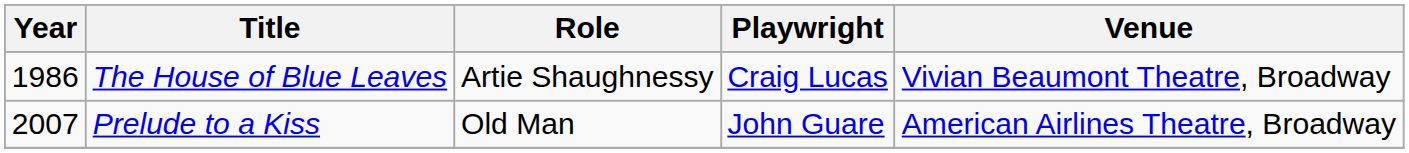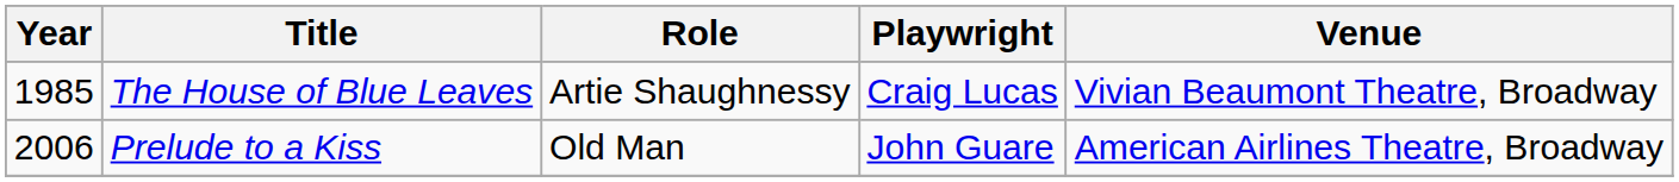 <table class="wikitable unsortable">
 <tr>
 <th>Year</th>
 <th>Title</th>
 <th>Role</th>
 <th>Playwright</th>
 <th class="unsortable">Venue</th>
 </tr>
 <tr>
-<td>1986</td>
+<td>1985</td>
 <td><em><a href='#'>The House of Blue Leaves</a></em></td>
 <td>Artie Shaughnessy</td>
 <td><a href='#'>Craig Lucas</a></td>
 <td><a href='#'>Vivian Beaumont Theatre</a>, Broadway</td>
 </tr>
 <tr>
-<td>2007</td>
+<td>2006</td>
 <td><em><a href='#'>Prelude to a Kiss</a></em></td>
 <td>Old Man</td>
 <td><a href='#'>John Guare</a></td>
 <td><a href='#'>American Airlines Theatre</a>, Broadway</td>
 </tr>
 <tr>
 </tr>
 </table>
